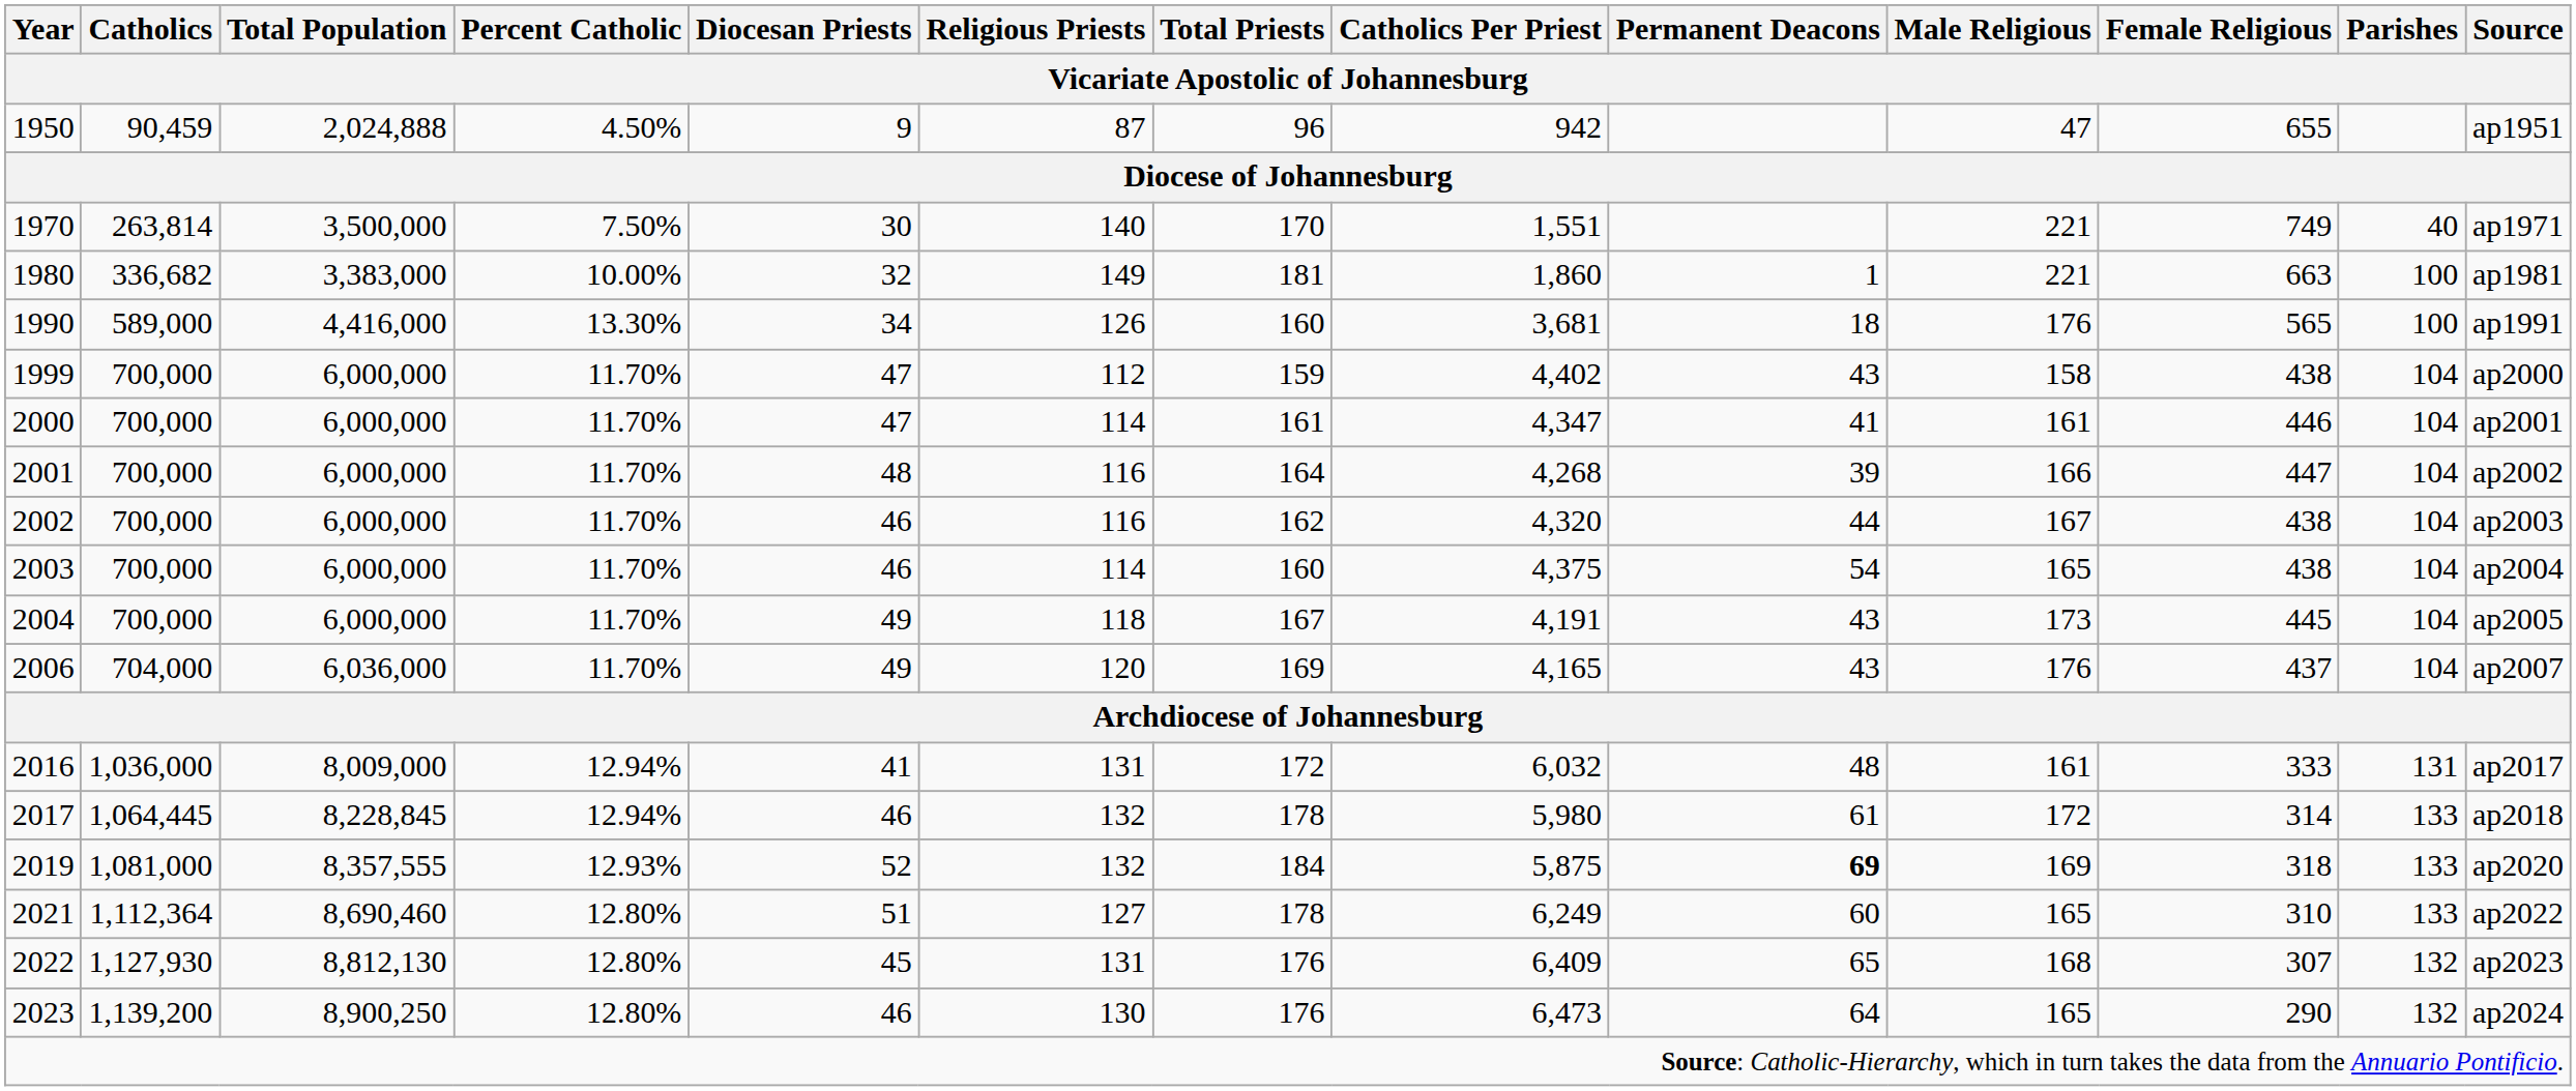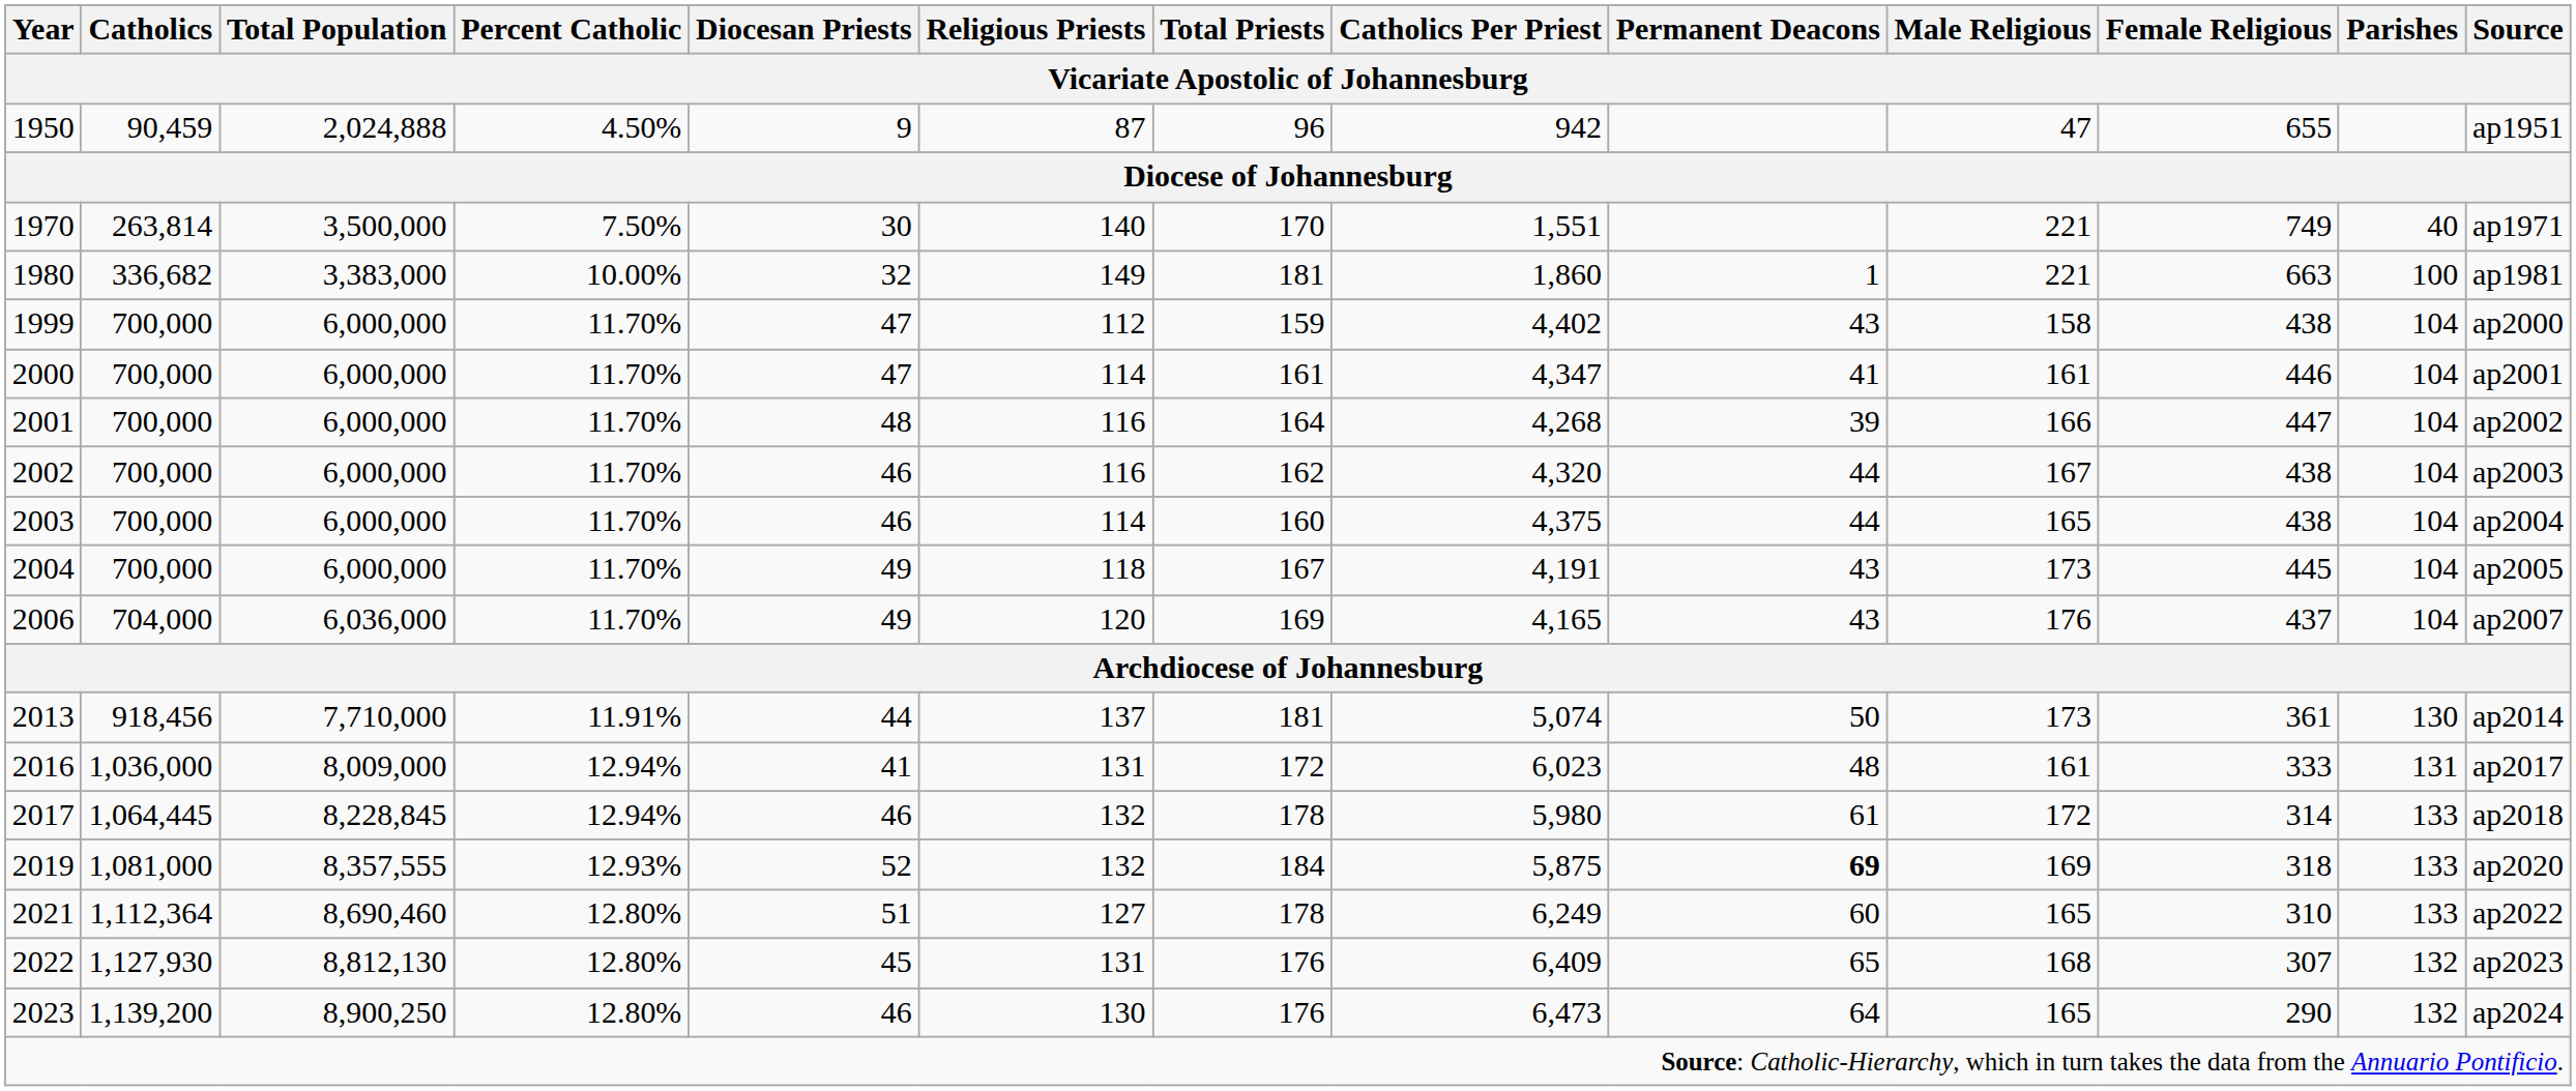 <table class="wikitable">
 <tr>
 <th>Year</th>
 <th>Catholics</th>
 <th>Total Population</th>
 <th>Percent Catholic</th>
 <th>Diocesan Priests</th>
 <th>Religious Priests</th>
 <th>Total Priests</th>
 <th>Catholics Per Priest</th>
 <th>Permanent Deacons</th>
 <th>Male Religious</th>
 <th>Female Religious</th>
 <th>Parishes</th>
 <th>Source</th>
 </tr>
 <tr>
 <th colspan="13">Vicariate Apostolic of Johannesburg</th>
 </tr>
 <tr>
 <td>1950</td>
 <td style="text-align:right;">90,459</td>
 <td style="text-align:right;">2,024,888</td>
 <td style="text-align:right;">4.50%</td>
 <td style="text-align:right;">9</td>
 <td style="text-align:right;">87</td>
 <td style="text-align:right;">96</td>
 <td style="text-align:right;">942</td>
 <td style="text-align:right;"></td>
 <td style="text-align:right;">47</td>
 <td style="text-align:right;">655</td>
 <td style="text-align:right;"></td>
 <td>ap1951</td>
 </tr>
 <tr>
 <th colspan="13">Diocese of Johannesburg</th>
 </tr>
 <tr>
 <td>1970</td>
 <td style="text-align:right;">263,814</td>
 <td style="text-align:right;">3,500,000</td>
 <td style="text-align:right;">7.50%</td>
 <td style="text-align:right;">30</td>
 <td style="text-align:right;">140</td>
 <td style="text-align:right;">170</td>
 <td style="text-align:right;">1,551</td>
 <td style="text-align:right;"></td>
 <td style="text-align:right;">221</td>
 <td style="text-align:right;">749</td>
 <td style="text-align:right;">40</td>
 <td>ap1971</td>
 </tr>
 <tr>
 <td>1980</td>
 <td style="text-align:right;">336,682</td>
 <td style="text-align:right;">3,383,000</td>
 <td style="text-align:right;">10.00%</td>
 <td style="text-align:right;">32</td>
 <td style="text-align:right;">149</td>
 <td style="text-align:right;">181</td>
 <td style="text-align:right;">1,860</td>
 <td style="text-align:right;">1</td>
 <td style="text-align:right;">221</td>
 <td style="text-align:right;">663</td>
 <td style="text-align:right;">100</td>
 <td>ap1981</td>
-</tr>
-<tr>
-<td>1990</td>
-<td style="text-align:right;">589,000</td>
-<td style="text-align:right;">4,416,000</td>
-<td style="text-align:right;">13.30%</td>
-<td style="text-align:right;">34</td>
-<td style="text-align:right;">126</td>
-<td style="text-align:right;">160</td>
-<td style="text-align:right;">3,681</td>
-<td style="text-align:right;">18</td>
-<td style="text-align:right;">176</td>
-<td style="text-align:right;">565</td>
-<td style="text-align:right;">100</td>
-<td>ap1991</td>
 </tr>
 <tr>
 <td>1999</td>
 <td style="text-align:right;">700,000</td>
 <td style="text-align:right;">6,000,000</td>
 <td style="text-align:right;">11.70%</td>
 <td style="text-align:right;">47</td>
 <td style="text-align:right;">112</td>
 <td style="text-align:right;">159</td>
 <td style="text-align:right;">4,402</td>
 <td style="text-align:right;">43</td>
 <td style="text-align:right;">158</td>
 <td style="text-align:right;">438</td>
 <td style="text-align:right;">104</td>
 <td>ap2000</td>
 </tr>
 <tr>
 <td>2000</td>
 <td style="text-align:right;">700,000</td>
 <td style="text-align:right;">6,000,000</td>
 <td style="text-align:right;">11.70%</td>
 <td style="text-align:right;">47</td>
 <td style="text-align:right;">114</td>
 <td style="text-align:right;">161</td>
 <td style="text-align:right;">4,347</td>
 <td style="text-align:right;">41</td>
 <td style="text-align:right;">161</td>
 <td style="text-align:right;">446</td>
 <td style="text-align:right;">104</td>
 <td>ap2001</td>
 </tr>
 <tr>
 <td>2001</td>
 <td style="text-align:right;">700,000</td>
 <td style="text-align:right;">6,000,000</td>
 <td style="text-align:right;">11.70%</td>
 <td style="text-align:right;">48</td>
 <td style="text-align:right;">116</td>
 <td style="text-align:right;">164</td>
 <td style="text-align:right;">4,268</td>
 <td style="text-align:right;">39</td>
 <td style="text-align:right;">166</td>
 <td style="text-align:right;">447</td>
 <td style="text-align:right;">104</td>
 <td>ap2002</td>
 </tr>
 <tr>
 <td>2002</td>
 <td style="text-align:right;">700,000</td>
 <td style="text-align:right;">6,000,000</td>
 <td style="text-align:right;">11.70%</td>
 <td style="text-align:right;">46</td>
 <td style="text-align:right;">116</td>
 <td style="text-align:right;">162</td>
 <td style="text-align:right;">4,320</td>
 <td style="text-align:right;">44</td>
 <td style="text-align:right;">167</td>
 <td style="text-align:right;">438</td>
 <td style="text-align:right;">104</td>
 <td>ap2003</td>
 </tr>
 <tr>
 <td>2003</td>
 <td style="text-align:right;">700,000</td>
 <td style="text-align:right;">6,000,000</td>
 <td style="text-align:right;">11.70%</td>
 <td style="text-align:right;">46</td>
 <td style="text-align:right;">114</td>
 <td style="text-align:right;">160</td>
 <td style="text-align:right;">4,375</td>
-<td style="text-align:right;">54</td>
+<td style="text-align:right;">44</td>
 <td style="text-align:right;">165</td>
 <td style="text-align:right;">438</td>
 <td style="text-align:right;">104</td>
 <td>ap2004</td>
 </tr>
 <tr>
 <td>2004</td>
 <td style="text-align:right;">700,000</td>
 <td style="text-align:right;">6,000,000</td>
 <td style="text-align:right;">11.70%</td>
 <td style="text-align:right;">49</td>
 <td style="text-align:right;">118</td>
 <td style="text-align:right;">167</td>
 <td style="text-align:right;">4,191</td>
 <td style="text-align:right;">43</td>
 <td style="text-align:right;">173</td>
 <td style="text-align:right;">445</td>
 <td style="text-align:right;">104</td>
 <td>ap2005</td>
 </tr>
 <tr>
 <td>2006</td>
 <td style="text-align:right;">704,000</td>
 <td style="text-align:right;">6,036,000</td>
 <td style="text-align:right;">11.70%</td>
 <td style="text-align:right;">49</td>
 <td style="text-align:right;">120</td>
 <td style="text-align:right;">169</td>
 <td style="text-align:right;">4,165</td>
 <td style="text-align:right;">43</td>
 <td style="text-align:right;">176</td>
 <td style="text-align:right;">437</td>
 <td style="text-align:right;">104</td>
 <td>ap2007</td>
 </tr>
 <tr>
 <th colspan="13">Archdiocese of Johannesburg</th>
 </tr>
 <tr>
+<td>2013</td>
+<td style="text-align:right;">918,456</td>
+<td style="text-align:right;">7,710,000</td>
+<td style="text-align:right;">11.91%</td>
+<td style="text-align:right;">44</td>
+<td style="text-align:right;">137</td>
+<td style="text-align:right;">181</td>
+<td style="text-align:right;">5,074</td>
+<td style="text-align:right;">50</td>
+<td style="text-align:right;">173</td>
+<td style="text-align:right;">361</td>
+<td style="text-align:right;">130</td>
+<td>ap2014</td>
+</tr>
+<tr>
 <td>2016</td>
 <td style="text-align:right;">1,036,000</td>
 <td style="text-align:right;">8,009,000</td>
 <td style="text-align:right;">12.94%</td>
 <td style="text-align:right;">41</td>
 <td style="text-align:right;">131</td>
 <td style="text-align:right;">172</td>
-<td style="text-align:right;">6,032</td>
+<td style="text-align:right;">6,023</td>
 <td style="text-align:right;">48</td>
 <td style="text-align:right;">161</td>
 <td style="text-align:right;">333</td>
 <td style="text-align:right;">131</td>
 <td>ap2017</td>
 </tr>
 <tr>
 <td>2017</td>
 <td style="text-align:right;">1,064,445</td>
 <td style="text-align:right;">8,228,845</td>
 <td style="text-align:right;">12.94%</td>
 <td style="text-align:right;">46</td>
 <td style="text-align:right;">132</td>
 <td style="text-align:right;">178</td>
 <td style="text-align:right;">5,980</td>
 <td style="text-align:right;">61</td>
 <td style="text-align:right;">172</td>
 <td style="text-align:right;">314</td>
 <td style="text-align:right;">133</td>
 <td>ap2018</td>
 </tr>
 <tr>
 <td>2019</td>
 <td style="text-align:right;">1,081,000</td>
 <td style="text-align:right;">8,357,555</td>
 <td style="text-align:right;">12.93%</td>
 <td style="text-align:right;">52</td>
 <td style="text-align:right;">132</td>
 <td style="text-align:right;">184</td>
 <td style="text-align:right;">5,875</td>
 <td style="text-align:right;"><strong>69</strong></td>
 <td style="text-align:right;">169</td>
 <td style="text-align:right;">318</td>
 <td style="text-align:right;">133</td>
 <td>ap2020</td>
 </tr>
 <tr>
 <td>2021</td>
 <td style="text-align:right;">1,112,364</td>
 <td style="text-align:right;">8,690,460</td>
 <td style="text-align:right;">12.80%</td>
 <td style="text-align:right;">51</td>
 <td style="text-align:right;">127</td>
 <td style="text-align:right;">178</td>
 <td style="text-align:right;">6,249</td>
 <td style="text-align:right;">60</td>
 <td style="text-align:right;">165</td>
 <td style="text-align:right;">310</td>
 <td style="text-align:right;">133</td>
 <td>ap2022</td>
 </tr>
 <tr>
 <td>2022</td>
 <td style="text-align:right;">1,127,930</td>
 <td style="text-align:right;">8,812,130</td>
 <td style="text-align:right;">12.80%</td>
 <td style="text-align:right;">45</td>
 <td style="text-align:right;">131</td>
 <td style="text-align:right;">176</td>
 <td style="text-align:right;">6,409</td>
 <td style="text-align:right;">65</td>
 <td style="text-align:right;">168</td>
 <td style="text-align:right;">307</td>
 <td style="text-align:right;">132</td>
 <td>ap2023</td>
 </tr>
 <tr>
 <td>2023</td>
 <td style="text-align:right;">1,139,200</td>
 <td style="text-align:right;">8,900,250</td>
 <td style="text-align:right;">12.80%</td>
 <td style="text-align:right;">46</td>
 <td style="text-align:right;">130</td>
 <td style="text-align:right;">176</td>
 <td style="text-align:right;">6,473</td>
 <td style="text-align:right;">64</td>
 <td style="text-align:right;">165</td>
 <td style="text-align:right;">290</td>
 <td style="text-align:right;">132</td>
 <td>ap2024</td>
 </tr>
 <tr>
 <td colspan="13" align="right"><small><strong>Source</strong>: <em>Catholic-Hierarchy</em>, which in turn takes the data from the <em><a href='#'>Annuario Pontificio</a></em>.</small></td>
 </tr>
 </table>
